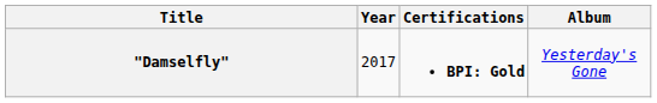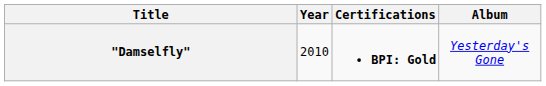 <table class="wikitable plainrowheaders" style="text-align:center;">
 <tr>
 <th scope="col" style="width:24em;">Title</th>
 <th scope="col" style="width:1em;">Year</th>
 <th scope="col">Certifications</th>
 <th scope="col" style="width:8em;">Album</th>
 </tr>
 <tr>
 <th scope="row">"Damselfly"<br></th>
-<td>2017</td>
+<td>2010</td>
 <td><strong><br><ul><li>BPI: Gold</li></ul></strong></td>
 <td><em><a href='#'>Yesterday's Gone</a></em></td>
 </tr>
 </table>
